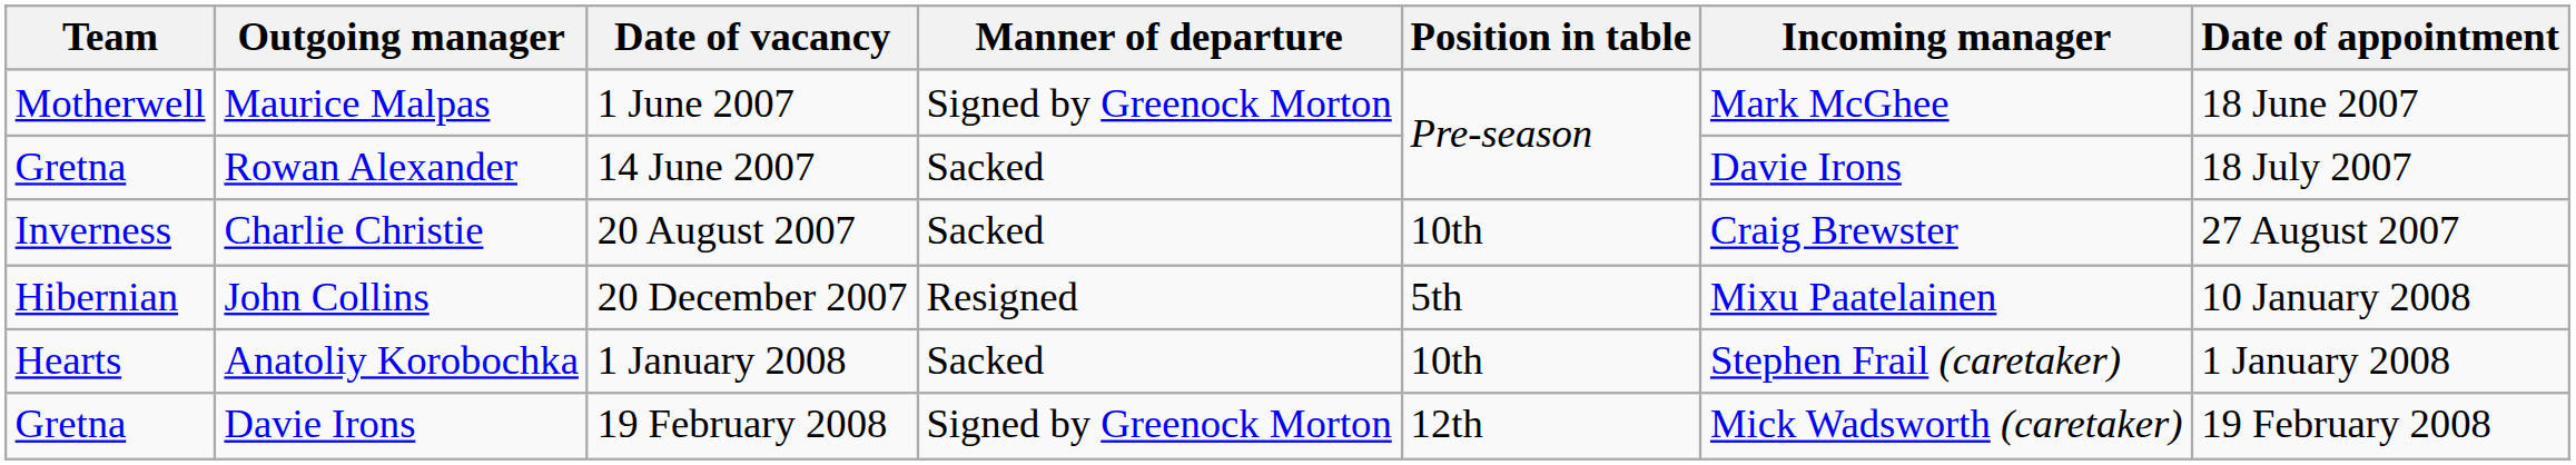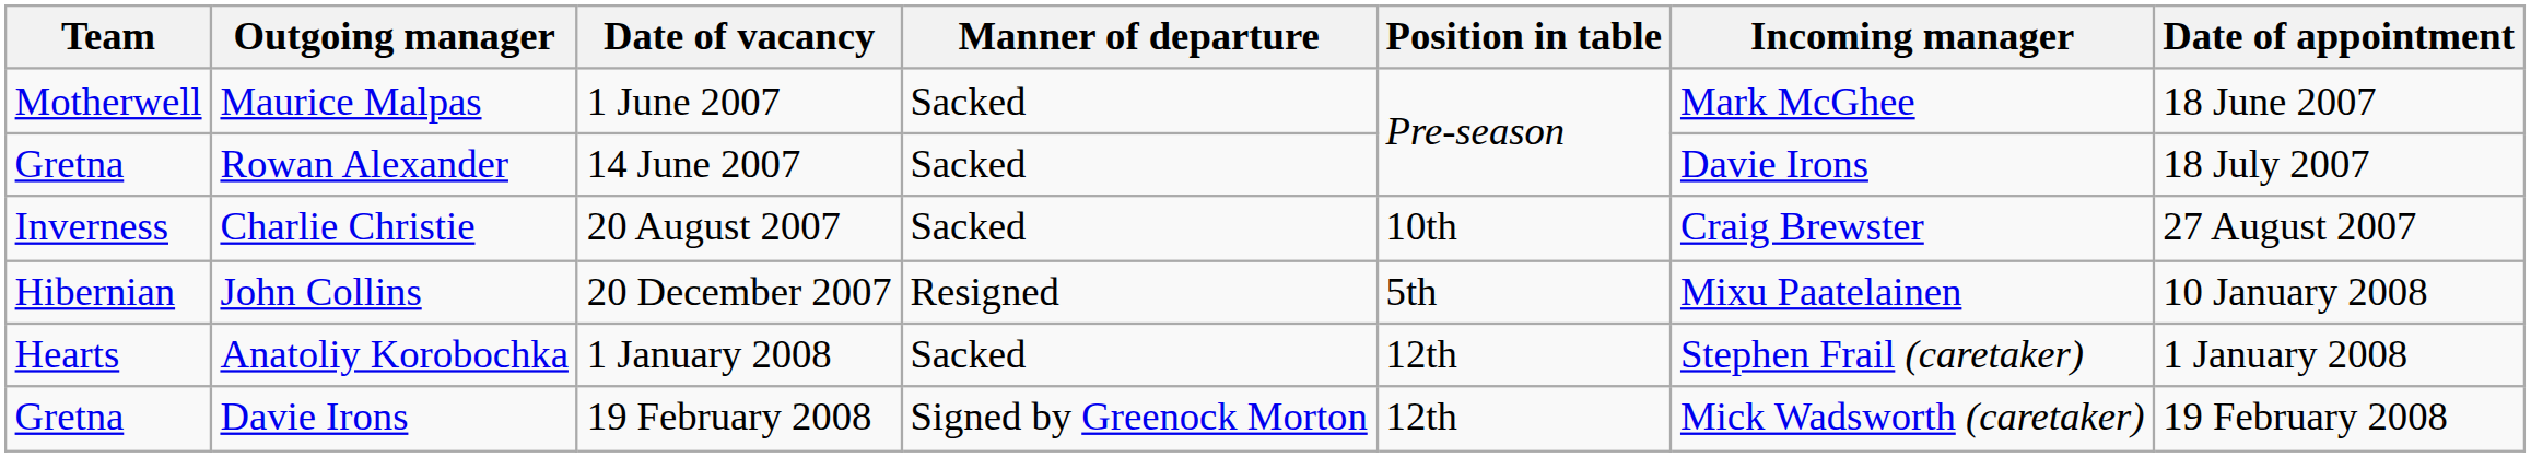 <table class="wikitable sortable">
 <tr>
 <th>Team</th>
 <th>Outgoing manager</th>
 <th>Date of vacancy</th>
 <th>Manner of departure</th>
 <th>Position in table</th>
 <th>Incoming manager</th>
 <th>Date of appointment</th>
 </tr>
 <tr>
 <td><a href='#'>Motherwell</a></td>
 <td> <a href='#'>Maurice Malpas</a></td>
 <td>1 June 2007</td>
-<td>Signed by <a href='#'>Greenock Morton</a></td>
+<td>Sacked</td>
 <td rowspan=2><em>Pre-season</em></td>
 <td> <a href='#'>Mark McGhee</a></td>
 <td>18 June 2007</td>
 </tr>
 <tr>
 <td><a href='#'>Gretna</a></td>
 <td> <a href='#'>Rowan Alexander</a></td>
 <td>14 June 2007</td>
 <td>Sacked</td>
 <td> <a href='#'>Davie Irons</a></td>
 <td>18 July 2007</td>
 </tr>
 <tr>
 <td><a href='#'>Inverness</a></td>
 <td> <a href='#'>Charlie Christie</a></td>
 <td>20 August 2007</td>
 <td>Sacked</td>
 <td>10th</td>
 <td> <a href='#'>Craig Brewster</a></td>
 <td>27 August 2007</td>
 </tr>
 <tr>
 <td><a href='#'>Hibernian</a></td>
 <td> <a href='#'>John Collins</a></td>
 <td>20 December 2007</td>
 <td>Resigned</td>
 <td>5th</td>
 <td> <a href='#'>Mixu Paatelainen</a></td>
 <td>10 January 2008</td>
 </tr>
 <tr>
 <td><a href='#'>Hearts</a></td>
 <td> <a href='#'>Anatoliy Korobochka</a></td>
 <td>1 January 2008</td>
 <td>Sacked</td>
-<td>10th</td>
+<td>12th</td>
 <td> <a href='#'>Stephen Frail</a> <em>(caretaker)</em></td>
 <td>1 January 2008</td>
 </tr>
 <tr>
 <td><a href='#'>Gretna</a></td>
 <td> <a href='#'>Davie Irons</a></td>
 <td>19 February 2008</td>
 <td>Signed by <a href='#'>Greenock Morton</a></td>
 <td>12th</td>
 <td> <a href='#'>Mick Wadsworth</a> <em>(caretaker)</em></td>
 <td>19 February 2008</td>
 </tr>
 </table>
